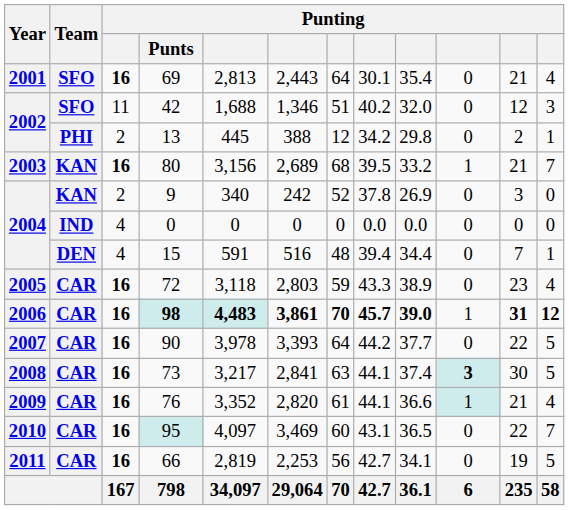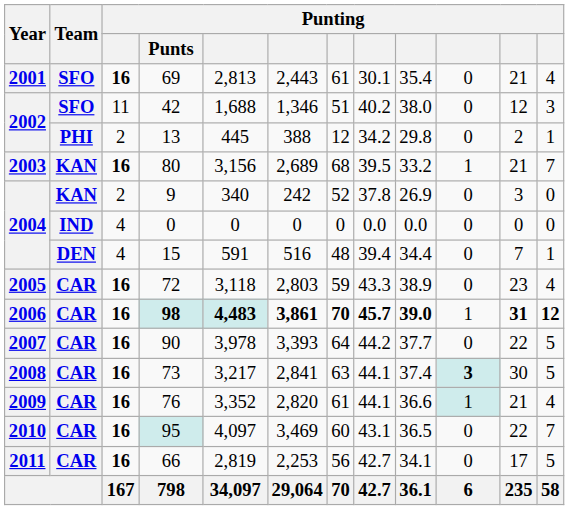 <table class=wikitable style="text-align:center;">
 <tr>
 <th rowspan="2">Year</th>
 <th rowspan="2">Team</th>
 <th colspan="10">Punting</th>
 </tr>
 <tr>
 <th></th>
 <th>Punts</th>
 <th></th>
 <th></th>
 <th></th>
 <th></th>
 <th></th>
 <th></th>
 <th></th>
 <th></th>
 </tr>
 <tr>
 <th><a href='#'>2001</a></th>
 <th><a href='#'>SFO</a></th>
 <td><strong>16</strong></td>
 <td>69</td>
 <td>2,813</td>
 <td>2,443</td>
-<td>64</td>
+<td>61</td>
 <td>30.1</td>
 <td>35.4</td>
 <td>0</td>
 <td>21</td>
 <td>4</td>
 </tr>
 <tr>
 <th rowspan="2"><a href='#'>2002</a></th>
 <th><a href='#'>SFO</a></th>
 <td>11</td>
 <td>42</td>
 <td>1,688</td>
 <td>1,346</td>
 <td>51</td>
 <td>40.2</td>
-<td>32.0</td>
+<td>38.0</td>
 <td>0</td>
 <td>12</td>
 <td>3</td>
 </tr>
 <tr>
 <th><a href='#'>PHI</a></th>
 <td>2</td>
 <td>13</td>
 <td>445</td>
 <td>388</td>
 <td>12</td>
 <td>34.2</td>
 <td>29.8</td>
 <td>0</td>
 <td>2</td>
 <td>1</td>
 </tr>
 <tr>
 <th><a href='#'>2003</a></th>
 <th><a href='#'>KAN</a></th>
 <td><strong>16</strong></td>
 <td>80</td>
 <td>3,156</td>
 <td>2,689</td>
 <td>68</td>
 <td>39.5</td>
 <td>33.2</td>
 <td>1</td>
 <td>21</td>
 <td>7</td>
 </tr>
 <tr>
 <th rowspan="3"><a href='#'>2004</a></th>
 <th><a href='#'>KAN</a></th>
 <td>2</td>
 <td>9</td>
 <td>340</td>
 <td>242</td>
 <td>52</td>
 <td>37.8</td>
 <td>26.9</td>
 <td>0</td>
 <td>3</td>
 <td>0</td>
 </tr>
 <tr>
 <th><a href='#'>IND</a></th>
 <td>4</td>
 <td>0</td>
 <td>0</td>
 <td>0</td>
 <td>0</td>
 <td>0.0</td>
 <td>0.0</td>
 <td>0</td>
 <td>0</td>
 <td>0</td>
 </tr>
 <tr>
 <th><a href='#'>DEN</a></th>
 <td>4</td>
 <td>15</td>
 <td>591</td>
 <td>516</td>
 <td>48</td>
 <td>39.4</td>
 <td>34.4</td>
 <td>0</td>
 <td>7</td>
 <td>1</td>
 </tr>
 <tr>
 <th><a href='#'>2005</a></th>
 <th><a href='#'>CAR</a></th>
 <td><strong>16</strong></td>
 <td>72</td>
 <td>3,118</td>
 <td>2,803</td>
 <td>59</td>
 <td>43.3</td>
 <td>38.9</td>
 <td>0</td>
 <td>23</td>
 <td>4</td>
 </tr>
 <tr>
 <th><a href='#'>2006</a></th>
 <th><a href='#'>CAR</a></th>
 <td><strong>16</strong></td>
 <td style="background:#cfecec; width:3em;"><strong>98</strong></td>
 <td style="background:#cfecec; width:3em;"><strong>4,483</strong></td>
 <td><strong>3,861</strong></td>
 <td><strong>70</strong></td>
 <td><strong>45.7</strong></td>
 <td><strong>39.0</strong></td>
 <td>1</td>
 <td><strong>31</strong></td>
 <td><strong>12</strong></td>
 </tr>
 <tr>
 <th><a href='#'>2007</a></th>
 <th><a href='#'>CAR</a></th>
 <td><strong>16</strong></td>
 <td>90</td>
 <td>3,978</td>
 <td>3,393</td>
 <td>64</td>
 <td>44.2</td>
 <td>37.7</td>
 <td>0</td>
 <td>22</td>
 <td>5</td>
 </tr>
 <tr>
 <th><a href='#'>2008</a></th>
 <th><a href='#'>CAR</a></th>
 <td><strong>16</strong></td>
 <td>73</td>
 <td>3,217</td>
 <td>2,841</td>
 <td>63</td>
 <td>44.1</td>
 <td>37.4</td>
 <td style="background:#cfecec; width:3em;"><strong>3</strong></td>
 <td>30</td>
 <td>5</td>
 </tr>
 <tr>
 <th><a href='#'>2009</a></th>
 <th><a href='#'>CAR</a></th>
 <td><strong>16</strong></td>
 <td>76</td>
 <td>3,352</td>
 <td>2,820</td>
 <td>61</td>
 <td>44.1</td>
 <td>36.6</td>
 <td style="background:#cfecec; width:3em;">1</td>
 <td>21</td>
 <td>4</td>
 </tr>
 <tr>
 <th><a href='#'>2010</a></th>
 <th><a href='#'>CAR</a></th>
 <td><strong>16</strong></td>
 <td style="background:#cfecec; width:3em;">95</td>
 <td>4,097</td>
 <td>3,469</td>
 <td>60</td>
 <td>43.1</td>
 <td>36.5</td>
 <td>0</td>
 <td>22</td>
 <td>7</td>
 </tr>
 <tr>
 <th><a href='#'>2011</a></th>
 <th><a href='#'>CAR</a></th>
 <td><strong>16</strong></td>
 <td>66</td>
 <td>2,819</td>
 <td>2,253</td>
 <td>56</td>
 <td>42.7</td>
 <td>34.1</td>
 <td>0</td>
-<td>19</td>
+<td>17</td>
 <td>5</td>
 </tr>
 <tr>
 <th colspan="2"></th>
 <th>167</th>
 <th>798</th>
 <th>34,097</th>
 <th>29,064</th>
 <th>70</th>
 <th>42.7</th>
 <th>36.1</th>
 <th>6</th>
 <th>235</th>
 <th>58</th>
 </tr>
 </table>
